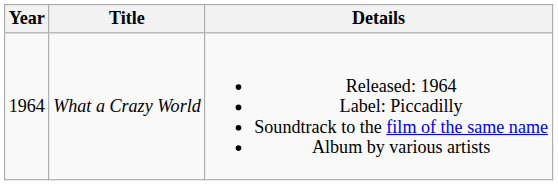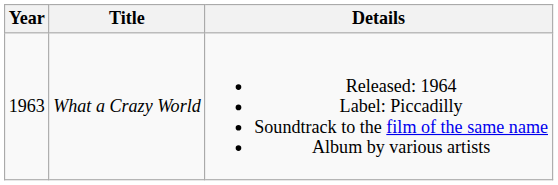 <table class="wikitable" style="text-align:center">
 <tr>
 <th>Year</th>
 <th>Title</th>
 <th>Details</th>
 </tr>
 <tr>
-<td>1964</td>
+<td>1963</td>
 <td align="left"><em>What a Crazy World</em></td>
 <td><br><ul><li>Released: 1964</li><li>Label: Piccadilly</li><li>Soundtrack to the <a href='#'>film of the same name</a></li><li>Album by various artists</li></ul></td>
 </tr>
 </table>
